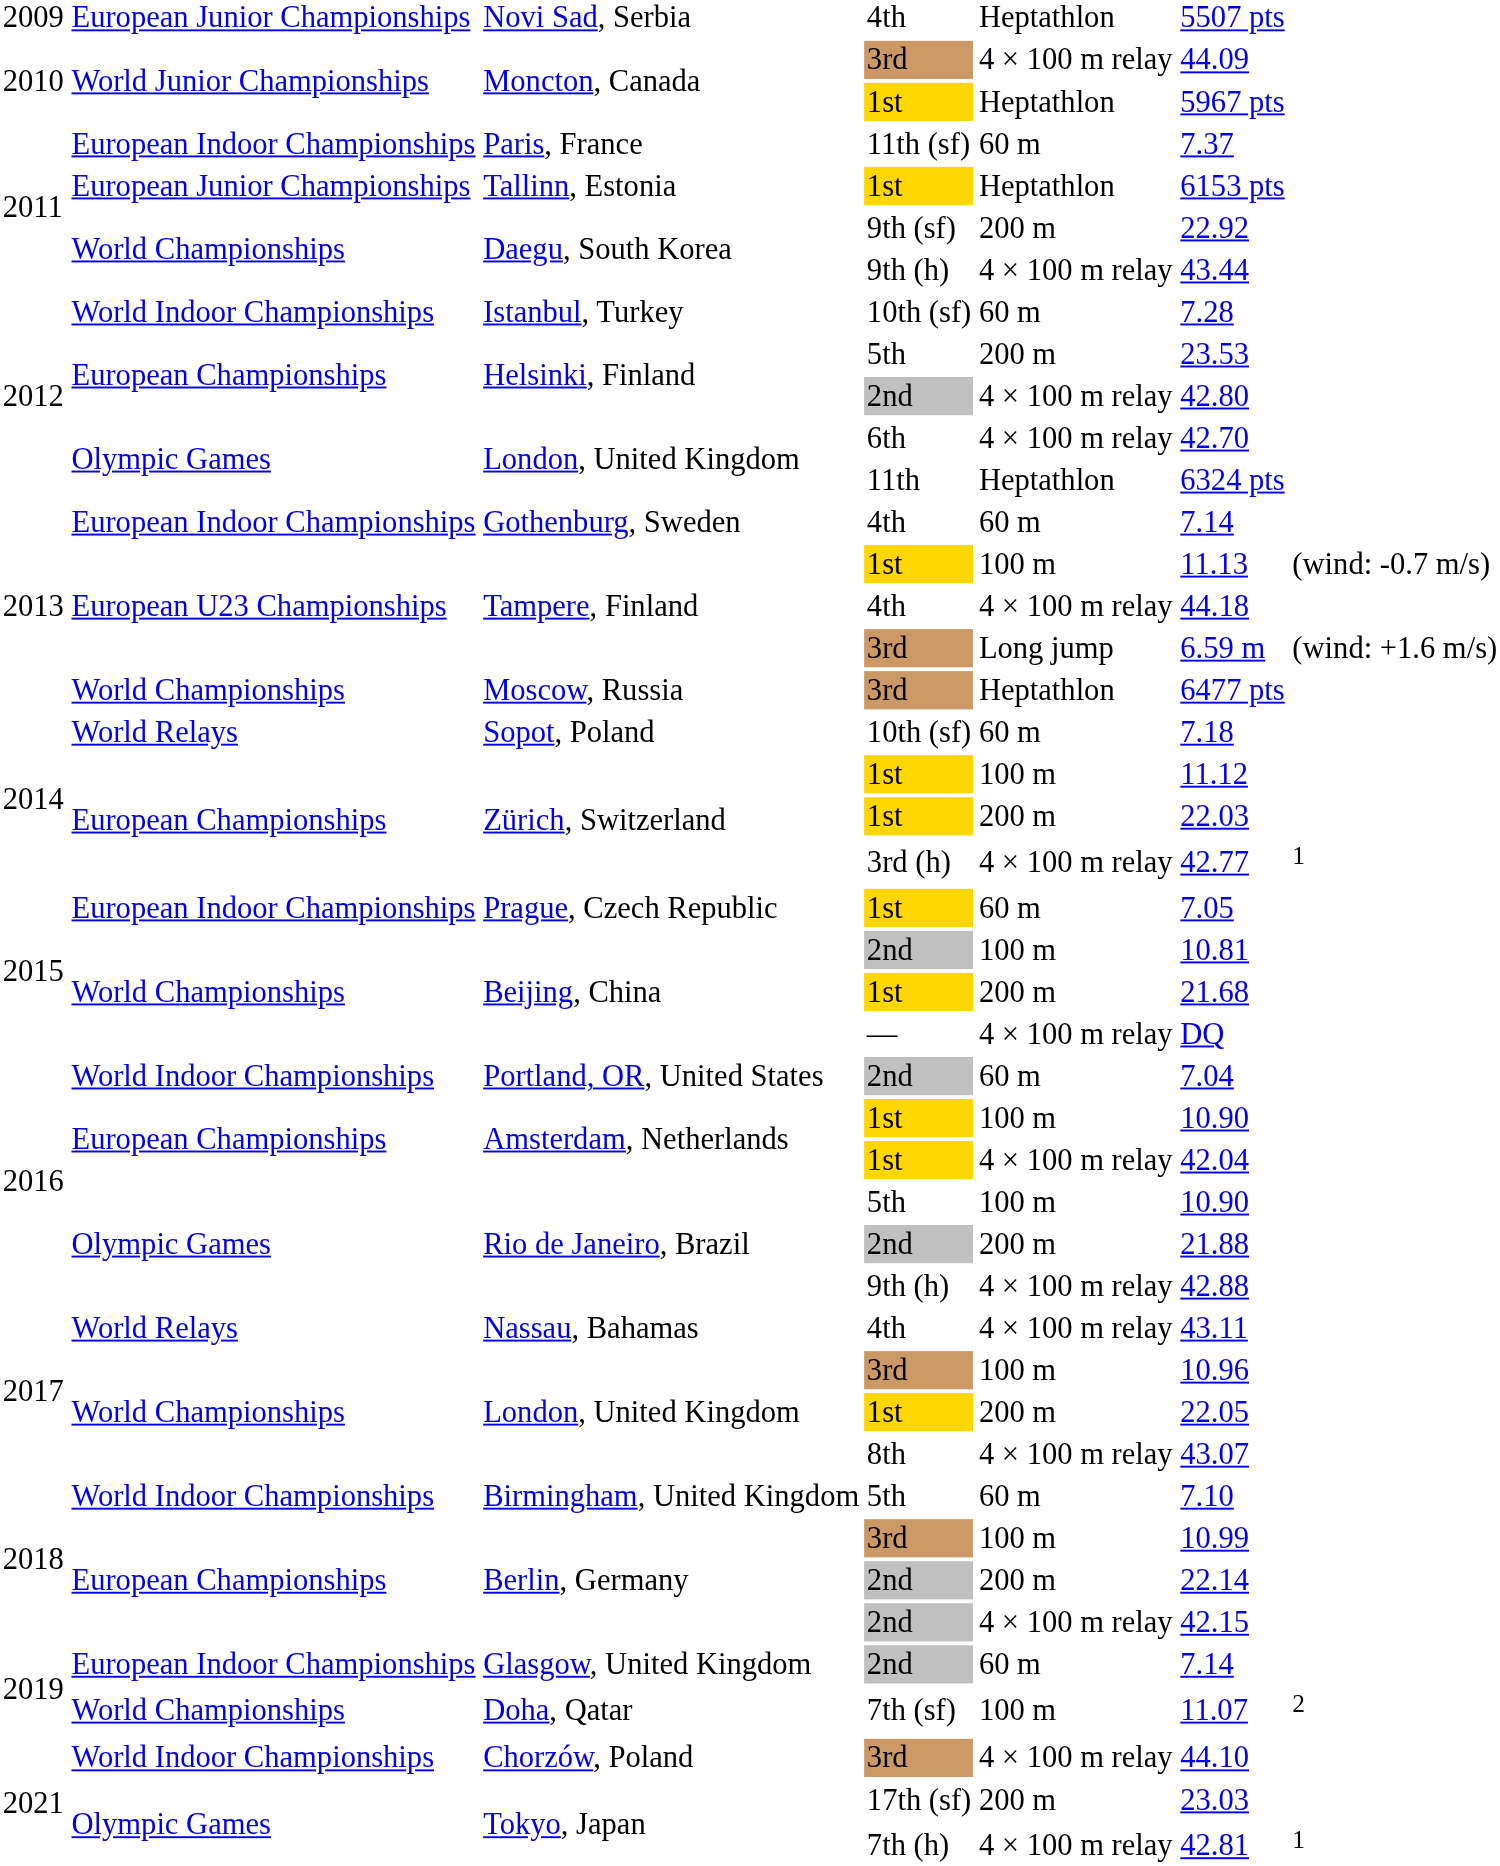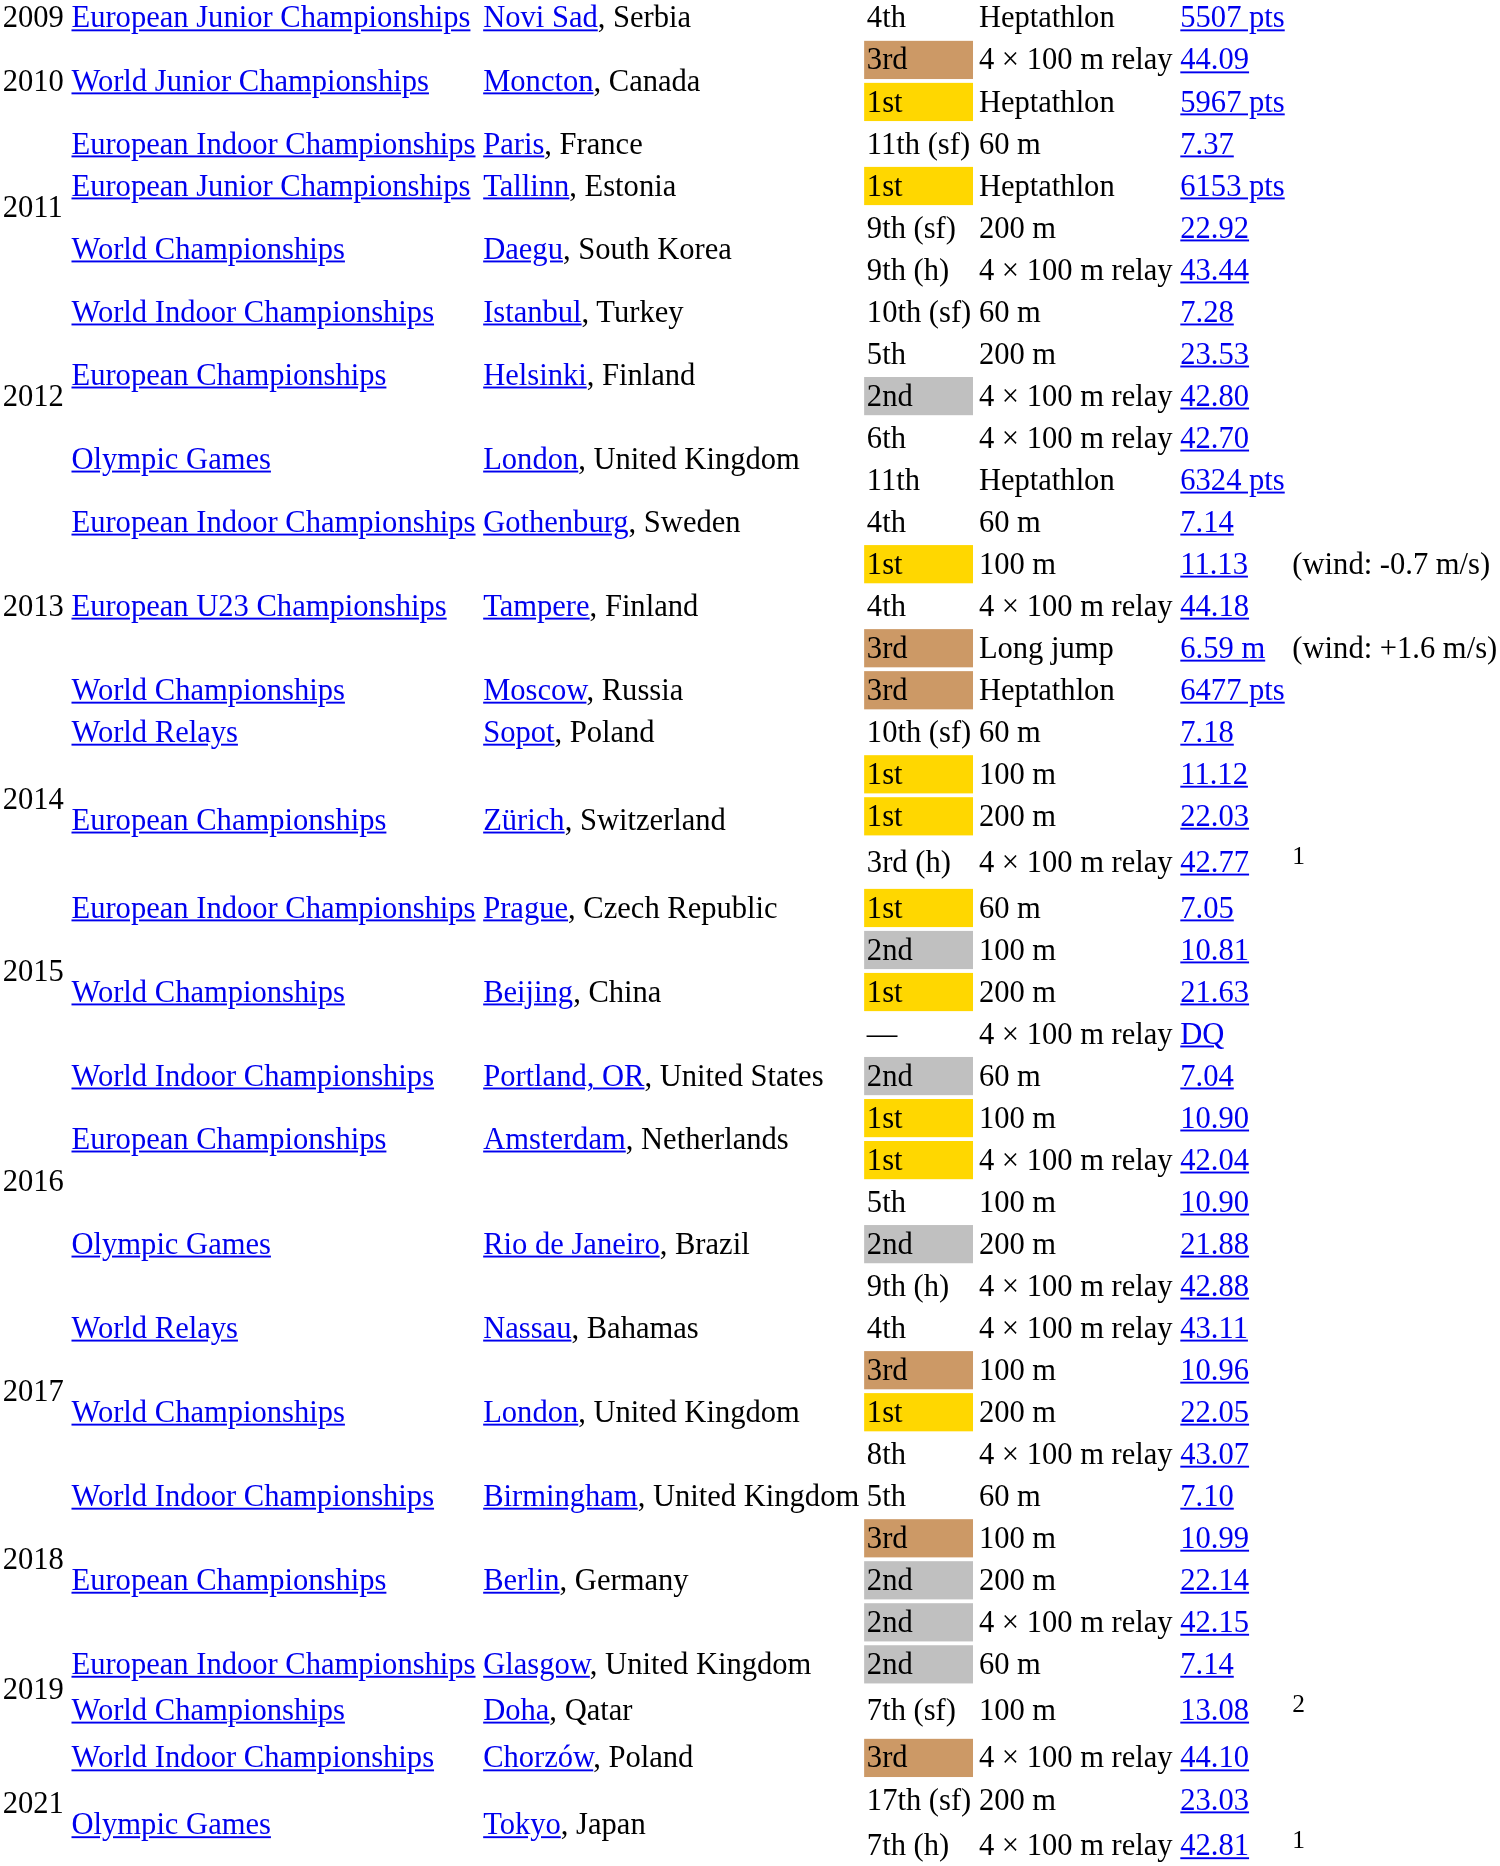 <table>
 <tr>
 <td>2009</td>
 <td><a href='#'>European Junior Championships</a></td>
 <td><a href='#'>Novi Sad</a>, Serbia</td>
 <td>4th</td>
 <td>Heptathlon</td>
 <td><a href='#'>5507 pts</a></td>
 <td></td>
 </tr>
 <tr>
 <td rowspan=2>2010</td>
 <td rowspan=2><a href='#'>World Junior Championships</a></td>
 <td rowspan=2><a href='#'>Moncton</a>, Canada</td>
 <td bgcolor=cc9966>3rd</td>
 <td>4 × 100 m relay</td>
 <td><a href='#'>44.09</a></td>
 <td></td>
 </tr>
 <tr>
 <td bgcolor=gold>1st</td>
 <td>Heptathlon</td>
 <td><a href='#'>5967 pts</a></td>
 <td></td>
 </tr>
 <tr>
 <td rowspan=4>2011</td>
 <td><a href='#'>European Indoor Championships</a></td>
 <td><a href='#'>Paris</a>, France</td>
 <td>11th (sf)</td>
 <td>60 m</td>
 <td><a href='#'>7.37</a> </td>
 <td></td>
 </tr>
 <tr>
 <td><a href='#'>European Junior Championships</a></td>
 <td><a href='#'>Tallinn</a>, Estonia</td>
 <td bgcolor=gold>1st</td>
 <td>Heptathlon</td>
 <td><a href='#'>6153 pts</a></td>
 <td></td>
 </tr>
 <tr>
 <td rowspan=2><a href='#'>World Championships</a></td>
 <td rowspan=2><a href='#'>Daegu</a>, South Korea</td>
 <td>9th (sf)</td>
 <td>200 m</td>
 <td><a href='#'>22.92</a></td>
 <td></td>
 </tr>
 <tr>
 <td>9th (h)</td>
 <td>4 × 100 m relay</td>
 <td><a href='#'>43.44</a></td>
 <td><strong></strong></td>
 </tr>
 <tr>
 <td rowspan=5>2012</td>
 <td><a href='#'>World Indoor Championships</a></td>
 <td><a href='#'>Istanbul</a>, Turkey</td>
 <td>10th (sf)</td>
 <td>60 m</td>
 <td><a href='#'>7.28</a> </td>
 <td></td>
 </tr>
 <tr>
 <td rowspan=2><a href='#'>European Championships</a></td>
 <td rowspan=2><a href='#'>Helsinki</a>, Finland</td>
 <td>5th</td>
 <td>200 m</td>
 <td><a href='#'>23.53</a></td>
 <td></td>
 </tr>
 <tr>
 <td bgcolor=silver>2nd</td>
 <td>4 × 100 m relay</td>
 <td><a href='#'>42.80</a></td>
 <td><strong></strong></td>
 </tr>
 <tr>
 <td rowspan=2><a href='#'>Olympic Games</a></td>
 <td rowspan=2><a href='#'>London</a>, United Kingdom</td>
 <td>6th</td>
 <td>4 × 100 m relay</td>
 <td><a href='#'>42.70</a></td>
 <td></td>
 </tr>
 <tr>
 <td>11th</td>
 <td>Heptathlon</td>
 <td><a href='#'>6324 pts</a></td>
 <td></td>
 </tr>
 <tr>
 <td rowspan=5>2013</td>
 <td><a href='#'>European Indoor Championships</a></td>
 <td><a href='#'>Gothenburg</a>, Sweden</td>
 <td>4th</td>
 <td>60 m</td>
 <td><a href='#'>7.14</a> </td>
 <td></td>
 </tr>
 <tr>
 <td rowspan=3><a href='#'>European U23 Championships</a></td>
 <td rowspan=3><a href='#'>Tampere</a>, Finland</td>
 <td bgcolor=gold>1st</td>
 <td>100 m</td>
 <td><a href='#'>11.13</a></td>
 <td>(wind: -0.7 m/s)</td>
 </tr>
 <tr>
 <td>4th</td>
 <td>4 × 100 m relay</td>
 <td><a href='#'>44.18</a></td>
 <td></td>
 </tr>
 <tr>
 <td bgcolor=cc9966>3rd</td>
 <td>Long jump</td>
 <td><a href='#'>6.59 m</a></td>
 <td>(wind: +1.6 m/s)</td>
 </tr>
 <tr>
 <td><a href='#'>World Championships</a></td>
 <td><a href='#'>Moscow</a>, Russia</td>
 <td bgcolor=cc9966>3rd</td>
 <td>Heptathlon</td>
 <td><a href='#'>6477 pts</a></td>
 <td><strong></strong></td>
 </tr>
 <tr>
 <td rowspan=4>2014</td>
 <td><a href='#'>World Relays</a></td>
 <td><a href='#'>Sopot</a>, Poland</td>
 <td>10th (sf)</td>
 <td>60 m</td>
 <td><a href='#'>7.18</a> </td>
 <td></td>
 </tr>
 <tr>
 <td rowspan=3><a href='#'>European Championships</a></td>
 <td rowspan=3><a href='#'>Zürich</a>, Switzerland</td>
 <td bgcolor=gold>1st</td>
 <td>100 m</td>
 <td><a href='#'>11.12</a></td>
 <td></td>
 </tr>
 <tr>
 <td bgcolor=gold>1st</td>
 <td>200 m</td>
 <td><a href='#'>22.03</a></td>
 <td><strong></strong></td>
 </tr>
 <tr>
 <td>3rd (h)</td>
 <td>4 × 100 m relay</td>
 <td><a href='#'>42.77</a></td>
 <td><sup>1</sup></td>
 </tr>
 <tr>
 <td rowspan=4>2015</td>
 <td><a href='#'>European Indoor Championships</a></td>
 <td><a href='#'>Prague</a>, Czech Republic</td>
 <td bgcolor=gold>1st</td>
 <td>60 m</td>
 <td><a href='#'>7.05</a> </td>
 <td></td>
 </tr>
 <tr>
 <td rowspan=3><a href='#'>World Championships</a></td>
 <td rowspan=3><a href='#'>Beijing</a>, China</td>
 <td bgcolor=silver>2nd</td>
 <td>100 m</td>
 <td><a href='#'>10.81</a></td>
 <td><strong></strong></td>
 </tr>
 <tr>
 <td bgcolor=gold>1st</td>
 <td>200 m</td>
-<td><a href='#'>21.68</a></td>
+<td><a href='#'>21.63</a></td>
 <td><strong></strong> <strong></strong></td>
 </tr>
 <tr>
 <td>—</td>
 <td>4 × 100 m relay</td>
 <td><a href='#'>DQ</a></td>
 <td></td>
 </tr>
 <tr>
 <td rowspan=6>2016</td>
 <td><a href='#'>World Indoor Championships</a></td>
 <td><a href='#'>Portland, OR</a>, United States</td>
 <td bgcolor=silver>2nd</td>
 <td>60 m</td>
 <td><a href='#'>7.04</a> </td>
 <td></td>
 </tr>
 <tr>
 <td rowspan=2><a href='#'>European Championships</a></td>
 <td rowspan=2><a href='#'>Amsterdam</a>, Netherlands</td>
 <td bgcolor=gold>1st</td>
 <td>100 m</td>
 <td><a href='#'>10.90</a></td>
 <td></td>
 </tr>
 <tr>
 <td bgcolor=gold>1st</td>
 <td>4 × 100 m relay</td>
 <td><a href='#'>42.04</a></td>
 <td><strong></strong></td>
 </tr>
 <tr>
 <td rowspan=3><a href='#'>Olympic Games</a></td>
 <td rowspan=3><a href='#'>Rio de Janeiro</a>, Brazil</td>
 <td>5th</td>
 <td>100 m</td>
 <td><a href='#'>10.90</a></td>
 <td></td>
 </tr>
 <tr>
 <td bgcolor=silver>2nd</td>
 <td>200 m</td>
 <td><a href='#'>21.88</a></td>
 <td></td>
 </tr>
 <tr>
 <td>9th (h)</td>
 <td>4 × 100 m relay</td>
 <td><a href='#'>42.88</a></td>
 <td></td>
 </tr>
 <tr>
 <td rowspan=4>2017</td>
 <td><a href='#'>World Relays</a></td>
 <td><a href='#'>Nassau</a>, Bahamas</td>
 <td>4th</td>
 <td>4 × 100 m relay</td>
 <td><a href='#'>43.11</a></td>
 <td></td>
 </tr>
 <tr>
 <td rowspan=3><a href='#'>World Championships</a></td>
 <td rowspan=3><a href='#'>London</a>, United Kingdom</td>
 <td bgcolor=cc9966>3rd</td>
 <td>100 m</td>
 <td><a href='#'>10.96</a></td>
 <td></td>
 </tr>
 <tr>
 <td bgcolor=gold>1st</td>
 <td>200 m</td>
 <td><a href='#'>22.05</a></td>
 <td></td>
 </tr>
 <tr>
 <td>8th</td>
 <td>4 × 100 m relay</td>
 <td><a href='#'>43.07</a></td>
 <td></td>
 </tr>
 <tr>
 <td rowspan=4>2018</td>
 <td><a href='#'>World Indoor Championships</a></td>
 <td><a href='#'>Birmingham</a>, United Kingdom</td>
 <td>5th</td>
 <td>60 m</td>
 <td><a href='#'>7.10</a> </td>
 <td></td>
 </tr>
 <tr>
 <td rowspan=3><a href='#'>European Championships</a></td>
 <td rowspan=3><a href='#'>Berlin</a>, Germany</td>
 <td bgcolor=cc9966>3rd</td>
 <td>100 m</td>
 <td><a href='#'>10.99</a></td>
 <td></td>
 </tr>
 <tr>
 <td bgcolor=silver>2nd</td>
 <td>200 m</td>
 <td><a href='#'>22.14</a></td>
 <td></td>
 </tr>
 <tr>
 <td bgcolor=silver>2nd</td>
 <td>4 × 100 m relay</td>
 <td><a href='#'>42.15</a></td>
 <td></td>
 </tr>
 <tr>
 <td rowspan=2>2019</td>
 <td><a href='#'>European Indoor Championships</a></td>
 <td><a href='#'>Glasgow</a>, United Kingdom</td>
 <td bgcolor=silver>2nd</td>
 <td>60 m</td>
 <td><a href='#'>7.14</a> </td>
 <td></td>
 </tr>
 <tr>
 <td><a href='#'>World Championships</a></td>
 <td><a href='#'>Doha</a>, Qatar</td>
 <td>7th (sf)</td>
 <td>100 m</td>
-<td><a href='#'>11.07</a></td>
+<td><a href='#'>13.08</a></td>
 <td><sup>2</sup></td>
 </tr>
 <tr>
 <td rowspan=3>2021</td>
 <td><a href='#'>World Indoor Championships</a></td>
 <td><a href='#'>Chorzów</a>, Poland</td>
 <td bgcolor=cc9966>3rd</td>
 <td>4 × 100 m relay</td>
 <td><a href='#'>44.10</a></td>
 <td></td>
 </tr>
 <tr>
 <td rowspan=2><a href='#'>Olympic Games</a></td>
 <td rowspan=2><a href='#'>Tokyo</a>, Japan</td>
 <td>17th (sf)</td>
 <td>200 m</td>
 <td><a href='#'>23.03</a></td>
 <td></td>
 </tr>
 <tr>
 <td>7th (h)</td>
 <td>4 × 100 m relay</td>
 <td><a href='#'>42.81</a></td>
 <td><sup>1</sup></td>
 </tr>
 </table>
